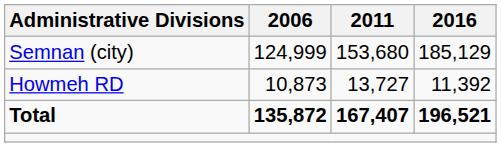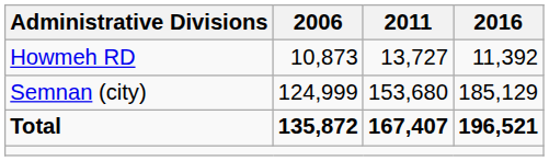 <table class="wikitable">
 <tr>
 <th>Administrative Divisions</th>
 <th>2006</th>
 <th>2011</th>
 <th>2016</th>
 </tr>
 <tr>
+<td><a href='#'>Howmeh RD</a></td>
+<td style="text-align: right;">10,873</td>
+<td style="text-align: right;">13,727</td>
+<td style="text-align: right;">11,392</td>
+</tr>
+<tr>
 <td><a href='#'>Semnan</a> (city)</td>
 <td style="text-align: right;">124,999</td>
 <td style="text-align: right;">153,680</td>
 <td style="text-align: right;">185,129</td>
-</tr>
-<tr>
-<td><a href='#'>Howmeh RD</a></td>
-<td style="text-align: right;">10,873</td>
-<td style="text-align: right;">13,727</td>
-<td style="text-align: right;">11,392</td>
 </tr>
 <tr>
 <td><strong>Total</strong></td>
 <td style="text-align: right;"><strong>135,872</strong></td>
 <td style="text-align: right;"><strong>167,407</strong></td>
 <td style="text-align: right;"><strong>196,521</strong></td>
 </tr>
 <tr>
 <td colspan=4></td>
 </tr>
 </table>
